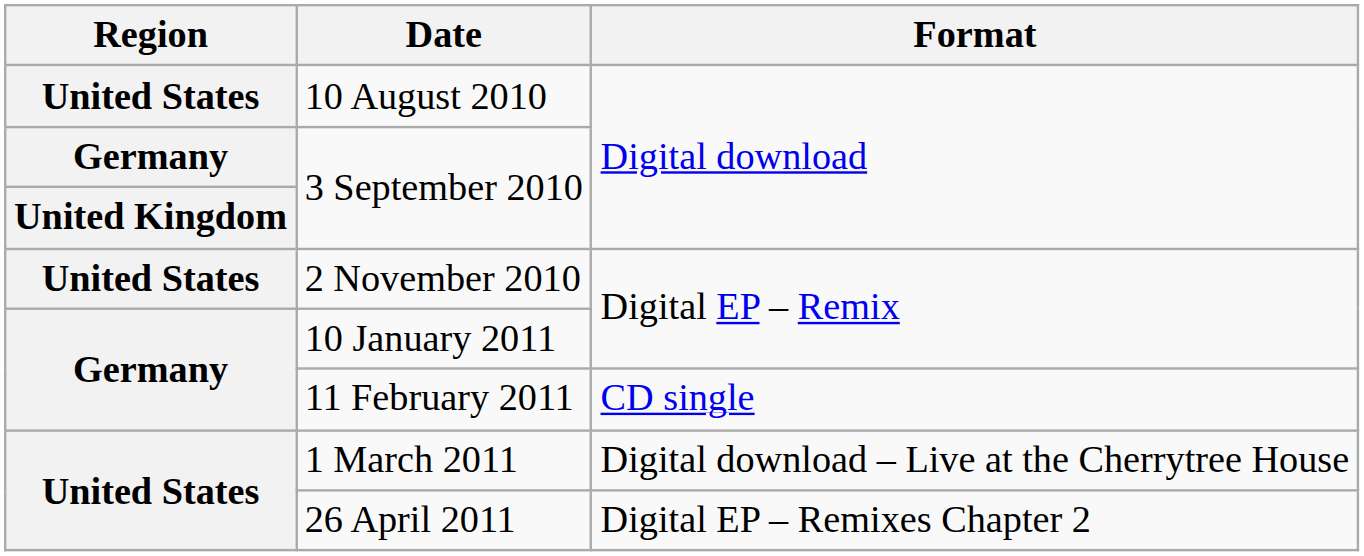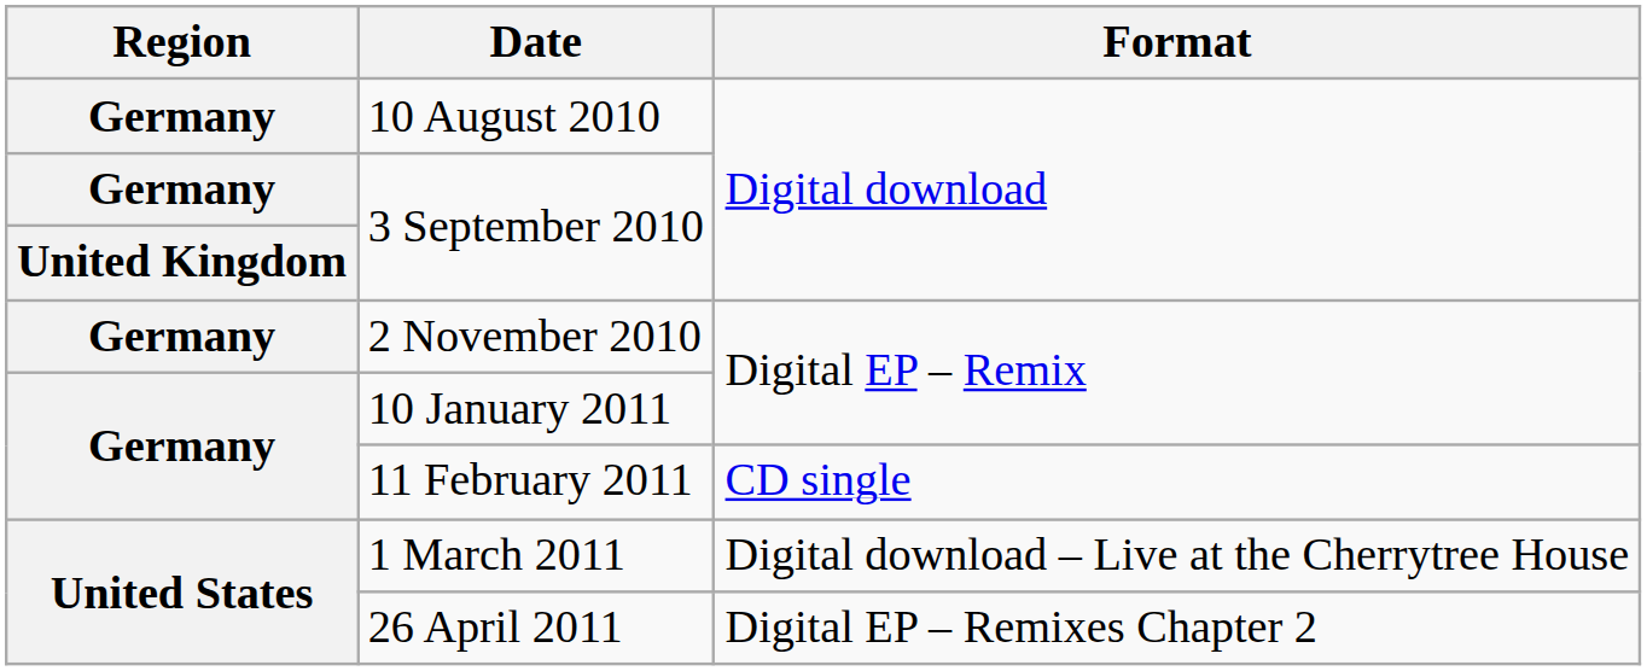 <table class="wikitable plainrowheaders">
 <tr>
 <th scope="col">Region</th>
 <th scope="col">Date</th>
 <th scope="col">Format</th>
 </tr>
 <tr>
-<th scope="row">United States</th>
+<th scope="row">Germany</th>
 <td>10 August 2010</td>
 <td rowspan="3"><a href='#'>Digital download</a></td>
 </tr>
 <tr>
 <th scope="row">Germany</th>
 <td rowspan="2">3 September 2010</td>
 </tr>
 <tr>
 <th scope="row">United Kingdom</th>
 </tr>
 <tr>
-<th scope="row">United States</th>
+<th scope="row">Germany</th>
 <td>2 November 2010</td>
 <td rowspan="2">Digital <a href='#'>EP</a> – <a href='#'>Remix</a></td>
 </tr>
 <tr>
 <th scope="row" rowspan="2">Germany</th>
 <td>10 January 2011</td>
 </tr>
 <tr>
 <td>11 February 2011</td>
 <td><a href='#'>CD single</a></td>
 </tr>
 <tr>
 <th scope="row" rowspan="2">United States</th>
 <td>1 March 2011</td>
 <td>Digital download – Live at the Cherrytree House</td>
 </tr>
 <tr>
 <td>26 April 2011</td>
 <td>Digital EP – Remixes Chapter 2</td>
 </tr>
 </table>
